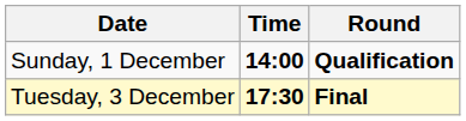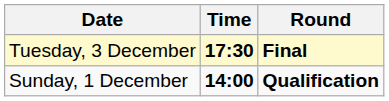 <table class="wikitable">
 <tr>
 <th>Date</th>
 <th>Time</th>
 <th>Round</th>
 </tr>
 <tr>
+<td style=background:lemonchiffon>Tuesday, 3 December</td>
+<td style=background:lemonchiffon><strong>17:30</strong></td>
+<td style=background:lemonchiffon><strong>Final</strong></td>
+</tr>
+<tr>
 <td>Sunday, 1 December</td>
 <td><strong>14:00</strong></td>
 <td><strong>Qualification</strong></td>
 </tr>
-<tr>
-<td style=background:lemonchiffon>Tuesday, 3 December</td>
-<td style=background:lemonchiffon><strong>17:30</strong></td>
-<td style=background:lemonchiffon><strong>Final</strong></td>
-</tr>
 </table>
